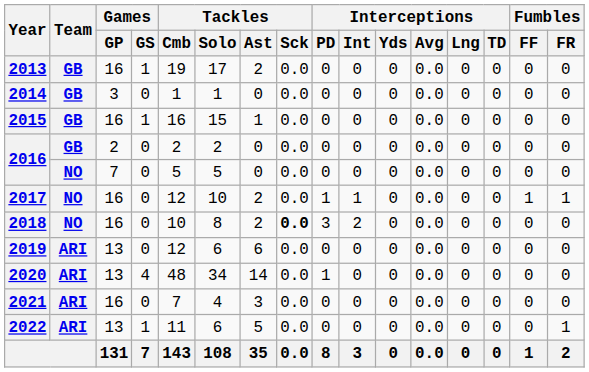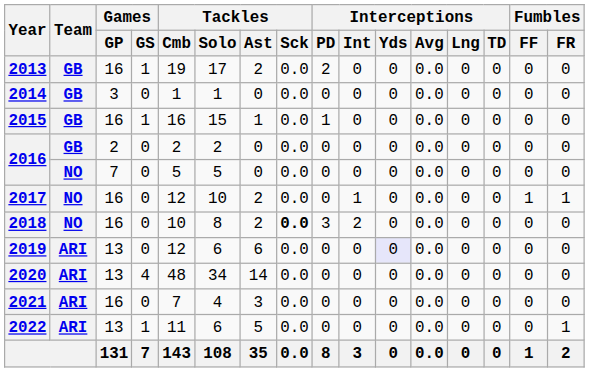 <table class="wikitable" style="text-align: center;">
 <tr>
 <th rowspan="2">Year</th>
 <th rowspan="2">Team</th>
 <th colspan="2">Games</th>
 <th colspan="4">Tackles</th>
 <th colspan="6">Interceptions</th>
 <th colspan="2">Fumbles</th>
 </tr>
 <tr>
 <th>GP</th>
 <th>GS</th>
 <th>Cmb</th>
 <th>Solo</th>
 <th>Ast</th>
 <th>Sck</th>
 <th>PD</th>
 <th>Int</th>
 <th>Yds</th>
 <th>Avg</th>
 <th>Lng</th>
 <th>TD</th>
 <th>FF</th>
 <th>FR</th>
 </tr>
 <tr>
 <th><a href='#'>2013</a></th>
 <th><a href='#'>GB</a></th>
 <td>16</td>
 <td>1</td>
 <td>19</td>
 <td>17</td>
 <td>2</td>
 <td>0.0</td>
-<td>0</td>
+<td>2</td>
 <td>0</td>
 <td>0</td>
 <td>0.0</td>
 <td>0</td>
 <td>0</td>
 <td>0</td>
 <td>0</td>
 </tr>
 <tr>
 <th><a href='#'>2014</a></th>
 <th><a href='#'>GB</a></th>
 <td>3</td>
 <td>0</td>
 <td>1</td>
 <td>1</td>
 <td>0</td>
 <td>0.0</td>
 <td>0</td>
 <td>0</td>
 <td>0</td>
 <td>0.0</td>
 <td>0</td>
 <td>0</td>
 <td>0</td>
 <td>0</td>
 </tr>
 <tr>
 <th><a href='#'>2015</a></th>
 <th><a href='#'>GB</a></th>
 <td>16</td>
 <td>1</td>
 <td>16</td>
 <td>15</td>
 <td>1</td>
 <td>0.0</td>
-<td>0</td>
+<td>1</td>
 <td>0</td>
 <td>0</td>
 <td>0.0</td>
 <td>0</td>
 <td>0</td>
 <td>0</td>
 <td>0</td>
 </tr>
 <tr>
 <th rowspan="2"><a href='#'>2016</a></th>
 <th><a href='#'>GB</a></th>
 <td>2</td>
 <td>0</td>
 <td>2</td>
 <td>2</td>
 <td>0</td>
 <td>0.0</td>
 <td>0</td>
 <td>0</td>
 <td>0</td>
 <td>0.0</td>
 <td>0</td>
 <td>0</td>
 <td>0</td>
 <td>0</td>
 </tr>
 <tr>
 <th><a href='#'>NO</a></th>
 <td>7</td>
 <td>0</td>
 <td>5</td>
 <td>5</td>
 <td>0</td>
 <td>0.0</td>
 <td>0</td>
 <td>0</td>
 <td>0</td>
 <td>0.0</td>
 <td>0</td>
 <td>0</td>
 <td>0</td>
 <td>0</td>
 </tr>
 <tr>
 <th><a href='#'>2017</a></th>
 <th><a href='#'>NO</a></th>
 <td>16</td>
 <td>0</td>
 <td>12</td>
 <td>10</td>
 <td>2</td>
 <td>0.0</td>
-<td>1</td>
+<td>0</td>
 <td>1</td>
 <td>0</td>
 <td>0.0</td>
 <td>0</td>
 <td>0</td>
 <td>1</td>
 <td>1</td>
 </tr>
 <tr>
 <th><a href='#'>2018</a></th>
 <th><a href='#'>NO</a></th>
 <td>16</td>
 <td>0</td>
 <td>10</td>
 <td>8</td>
 <td>2</td>
 <td><strong>0.0</strong></td>
 <td>3</td>
 <td>2</td>
 <td>0</td>
 <td>0.0</td>
 <td>0</td>
 <td>0</td>
 <td>0</td>
 <td>0</td>
 </tr>
 <tr>
 <th><a href='#'>2019</a></th>
 <th><a href='#'>ARI</a></th>
 <td>13</td>
 <td>0</td>
 <td>12</td>
 <td>6</td>
 <td>6</td>
 <td>0.0</td>
 <td>0</td>
 <td>0</td>
-<td>0</td>
+<td style="background: lavender;">0</td>
 <td>0.0</td>
 <td>0</td>
 <td>0</td>
 <td>0</td>
 <td>0</td>
 </tr>
 <tr>
 <th><a href='#'>2020</a></th>
 <th><a href='#'>ARI</a></th>
 <td>13</td>
 <td>4</td>
 <td>48</td>
 <td>34</td>
 <td>14</td>
 <td>0.0</td>
-<td>1</td>
+<td>0</td>
 <td>0</td>
 <td>0</td>
 <td>0.0</td>
 <td>0</td>
 <td>0</td>
 <td>0</td>
 <td>0</td>
 </tr>
 <tr>
 <th><a href='#'>2021</a></th>
 <th><a href='#'>ARI</a></th>
 <td>16</td>
 <td>0</td>
 <td>7</td>
 <td>4</td>
 <td>3</td>
 <td>0.0</td>
 <td>0</td>
 <td>0</td>
 <td>0</td>
 <td>0.0</td>
 <td>0</td>
 <td>0</td>
 <td>0</td>
 <td>0</td>
 </tr>
 <tr>
 <th><a href='#'>2022</a></th>
 <th><a href='#'>ARI</a></th>
 <td>13</td>
 <td>1</td>
 <td>11</td>
 <td>6</td>
 <td>5</td>
 <td>0.0</td>
 <td>0</td>
 <td>0</td>
 <td>0</td>
 <td>0.0</td>
 <td>0</td>
 <td>0</td>
 <td>0</td>
 <td>1</td>
 </tr>
 <tr>
 <th colspan="2"></th>
 <th>131</th>
 <th>7</th>
 <th>143</th>
 <th>108</th>
 <th>35</th>
 <th>0.0</th>
 <th>8</th>
 <th>3</th>
 <th>0</th>
 <th>0.0</th>
 <th>0</th>
 <th>0</th>
 <th>1</th>
 <th>2</th>
 </tr>
 </table>
